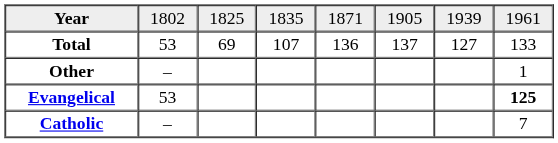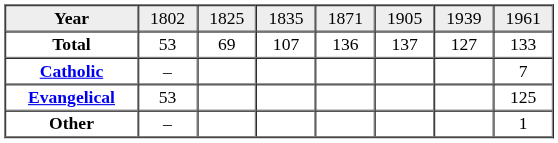 <table border="1" cellpadding="2" cellspacing="0" width="500">
 <tr bgcolor="#eeeeee" align="center">
 <td><strong>Year</strong></td>
 <td>1802</td>
 <td>1825</td>
 <td>1835</td>
 <td>1871</td>
 <td>1905</td>
 <td>1939</td>
 <td>1961</td>
 </tr>
 <tr align="center">
 <td><strong>Total</strong></td>
 <td>53</td>
 <td>69</td>
 <td>107</td>
 <td>136</td>
 <td>137</td>
 <td>127</td>
 <td>133</td>
 </tr>
 <tr align="center">
+<td><strong><a href='#'>Catholic</a></strong></td>
+<td>–</td>
+<td> </td>
+<td> </td>
+<td> </td>
+<td> </td>
+<td> </td>
+<td>7</td>
+</tr>
+<tr align="center">
+<td><strong><a href='#'>Evangelical</a></strong></td>
+<td>53</td>
+<td> </td>
+<td> </td>
+<td> </td>
+<td> </td>
+<td> </td>
+<td>125</td>
+</tr>
+<tr align="center">
 <td><strong>Other</strong></td>
 <td>–</td>
 <td> </td>
 <td> </td>
 <td> </td>
 <td> </td>
 <td> </td>
 <td>1</td>
 </tr>
-<tr align="center">
-<td><strong><a href='#'>Evangelical</a></strong></td>
-<td>53</td>
-<td> </td>
-<td> </td>
-<td> </td>
-<td> </td>
-<td> </td>
-<td><strong>125</strong></td>
-</tr>
-<tr align="center">
-<td><strong><a href='#'>Catholic</a></strong></td>
-<td>–</td>
-<td> </td>
-<td> </td>
-<td> </td>
-<td> </td>
-<td> </td>
-<td>7</td>
-</tr>
 </table>
